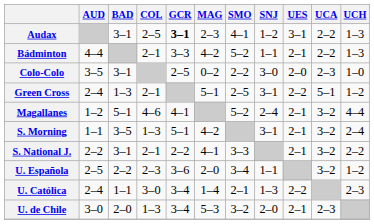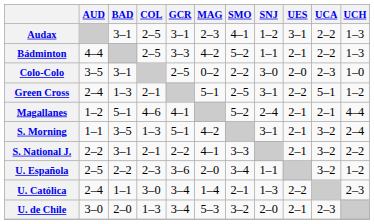 <table class="wikitable" style="text-align:center">
 <tr>
 <th width="90"> </th>
 <th width="30"><small><a href='#'>AUD</a></small></th>
 <th width="30"><small><a href='#'>BAD</a></small></th>
 <th width="30"><small><a href='#'>COL</a></small></th>
 <th width="30"><small><a href='#'>GCR</a></small></th>
 <th width="30"><small><a href='#'>MAG</a></small></th>
 <th width="30"><small><a href='#'>SMO</a></small></th>
 <th width="30"><small><a href='#'>SNJ</a></small></th>
 <th width="30"><small><a href='#'>UES</a></small></th>
 <th width="30"><small><a href='#'>UCA</a></small></th>
 <th width="30"><small><a href='#'>UCH</a></small></th>
 </tr>
 <tr>
 <th><small><a href='#'>Audax</a></small></th>
 <td bgcolor="#CCCCCC"></td>
 <td>3–1</td>
 <td>2–5</td>
-<td><strong>3–1</strong></td>
+<td>3–1</td>
 <td>2–3</td>
 <td>4–1</td>
 <td>1–2</td>
 <td>3–1</td>
 <td>2–2</td>
 <td>1–3</td>
 </tr>
 <tr>
 <th><small><a href='#'>Bádminton</a></small></th>
 <td>4–4</td>
 <td bgcolor="#CCCCCC"></td>
-<td>2–1</td>
+<td>2–5</td>
 <td>3–3</td>
 <td>4–2</td>
 <td>5–2</td>
 <td>1–1</td>
 <td>2–1</td>
 <td>2–2</td>
 <td>1–3</td>
 </tr>
 <tr>
 <th><small><a href='#'>Colo-Colo</a></small></th>
 <td>3–5</td>
 <td>3–1</td>
 <td bgcolor="#CCCCCC"></td>
 <td>2–5</td>
 <td>0–2</td>
 <td>2–2</td>
 <td>3–0</td>
 <td>2–0</td>
 <td>2–3</td>
 <td>1–0</td>
 </tr>
 <tr>
 <th><small><a href='#'>Green Cross</a></small></th>
 <td>2–4</td>
 <td>1–3</td>
 <td>2–1</td>
 <td bgcolor="#CCCCCC"></td>
 <td>5–1</td>
 <td>2–5</td>
 <td>3–1</td>
 <td>2–2</td>
 <td>5–1</td>
 <td>1–2</td>
 </tr>
 <tr>
 <th><small><a href='#'>Magallanes</a></small></th>
 <td>1–2</td>
 <td>5–1</td>
 <td>4–6</td>
 <td>4–1</td>
 <td bgcolor="#CCCCCC"></td>
 <td>5–2</td>
 <td>2–4</td>
 <td>2–1</td>
-<td>3–2</td>
+<td>2–1</td>
 <td>4–4</td>
 </tr>
 <tr>
 <th><small><a href='#'>S. Morning</a></small></th>
 <td>1–1</td>
 <td>3–5</td>
 <td>1–3</td>
 <td>5–1</td>
 <td>4–2</td>
 <td bgcolor="#CCCCCC"></td>
 <td>3–1</td>
 <td>2–1</td>
 <td>3–2</td>
 <td>2–4</td>
 </tr>
 <tr>
 <th><small><a href='#'>S. National J.</a></small></th>
 <td>2–2</td>
 <td>3–1</td>
 <td>2–1</td>
 <td>2–2</td>
 <td>4–1</td>
 <td>3–3</td>
 <td bgcolor="#CCCCCC"></td>
 <td>2–1</td>
 <td>3–2</td>
 <td>2–2</td>
 </tr>
 <tr>
 <th><small><a href='#'>U. Española</a></small></th>
 <td>2–5</td>
 <td>2–2</td>
 <td>2–3</td>
 <td>3–6</td>
 <td>2–0</td>
 <td>3–4</td>
 <td>1–1</td>
 <td bgcolor="#CCCCCC"></td>
 <td>3–2</td>
 <td>1–2</td>
 </tr>
 <tr>
 <th><small><a href='#'>U. Católica</a></small></th>
 <td>2–4</td>
 <td>1–1</td>
 <td>3–0</td>
 <td>3–4</td>
 <td>1–4</td>
 <td>2–1</td>
 <td>1–3</td>
 <td>2–2</td>
 <td bgcolor="#CCCCCC"></td>
 <td>2–3</td>
 </tr>
 <tr>
 <th><small><a href='#'>U. de Chile</a></small></th>
 <td>3–0</td>
 <td>2–0</td>
 <td>1–3</td>
 <td>3–4</td>
 <td>5–3</td>
 <td>3–2</td>
 <td>2–0</td>
 <td>2–1</td>
 <td>2–3</td>
 <td bgcolor="#CCCCCC"></td>
 </tr>
 <tr>
 </tr>
 </table>
